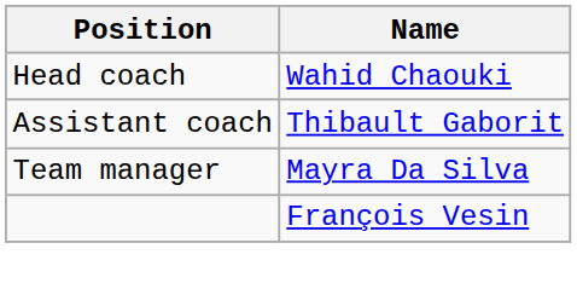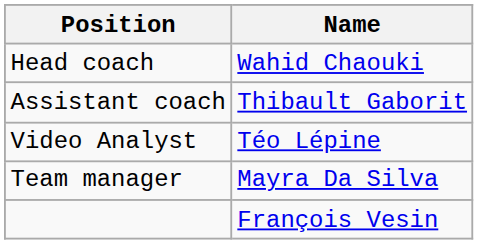 <table class="wikitable">
 <tr>
 <th>Position</th>
 <th>Name</th>
 </tr>
 <tr>
 <td>Head coach</td>
 <td> <a href='#'>Wahid Chaouki</a></td>
 </tr>
 <tr>
 <td>Assistant coach</td>
 <td> <a href='#'>Thibault Gaborit</a></td>
 </tr>
 <tr>
+<td>Video Analyst</td>
+<td> <a href='#'>Téo Lépine</a></td>
+</tr>
+<tr>
 <td>Team manager</td>
 <td> <a href='#'>Mayra Da Silva</a></td>
 </tr>
 <tr>
 <td></td>
 <td> <a href='#'>François Vesin</a></td>
 </tr>
 </table>
